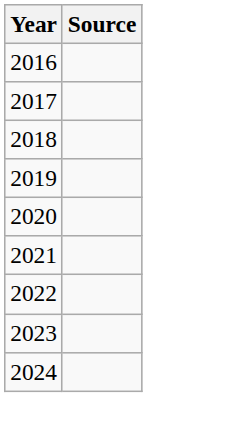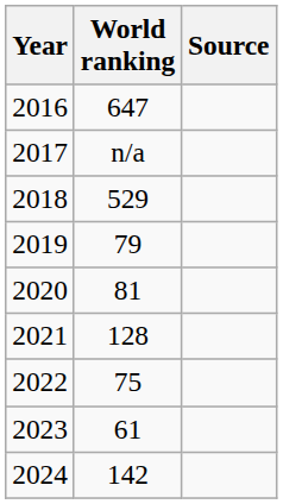 <table class="wikitable" style="text-align:center; font-size: 95%;">
 <tr>
 <th>Year</th>
+<th>World<br>ranking</th>
 <th>Source</th>
 </tr>
 <tr>
 <td>2016</td>
+<td>647</td>
 <td></td>
 </tr>
 <tr>
 <td>2017</td>
+<td>n/a</td>
 <td></td>
 </tr>
 <tr>
 <td>2018</td>
+<td>529</td>
 <td></td>
 </tr>
 <tr>
 <td>2019</td>
+<td>79</td>
 <td></td>
 </tr>
 <tr>
 <td>2020</td>
+<td>81</td>
 <td></td>
 </tr>
 <tr>
 <td>2021</td>
+<td>128</td>
 <td></td>
 </tr>
 <tr>
 <td>2022</td>
+<td>75</td>
 <td></td>
 </tr>
 <tr>
 <td>2023</td>
+<td>61</td>
 <td></td>
 </tr>
 <tr>
 <td>2024</td>
+<td>142</td>
 <td></td>
 </tr>
 </table>
